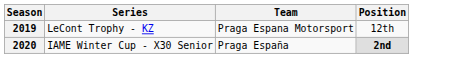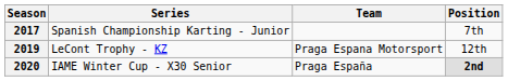 <table class="wikitable" style="font-size: 85%; text-align:center">
 <tr>
 <th>Season</th>
 <th>Series</th>
 <th>Team</th>
 <th>Position</th>
+</tr>
+<tr>
+<th>2017</th>
+<td align="left">Spanish Championship Karting - Junior</td>
+<td align="left"></td>
+<td>7th</td>
 </tr>
 <tr>
 <th>2019</th>
 <td align="left">LeCont Trophy - <a href='#'>KZ</a></td>
 <td align="left">Praga Espana Motorsport</td>
 <td>12th</td>
 </tr>
 <tr>
 <th>2020</th>
 <td align="left">IAME Winter Cup - X30 Senior</td>
 <td align="left">Praga España</td>
 <td style="background:#DFDFDF"><strong>2nd</strong></td>
 </tr>
 </table>
